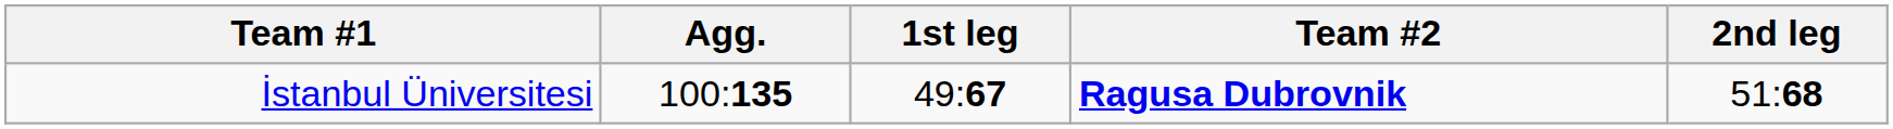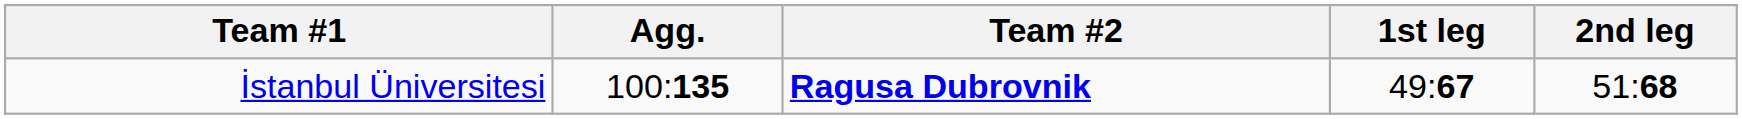 <table class=wikitable style="text-align:center">
 <tr>
 <th width=250>Team #1</th>
 <th width=100>Agg.</th>
+<th width=250>Team #2</th>
 <th width=88>1st leg</th>
-<th width=250>Team #2</th>
 <th width=88>2nd leg</th>
 </tr>
 <tr>
 <td align=right><a href='#'>İstanbul Üniversitesi</a> </td>
 <td>100:<strong>135</strong></td>
+<td align=left> <strong><a href='#'>Ragusa Dubrovnik</a></strong></td>
 <td>49:<strong>67</strong></td>
-<td align=left> <strong><a href='#'>Ragusa Dubrovnik</a></strong></td>
 <td>51:<strong>68</strong></td>
 </tr>
 </table>
